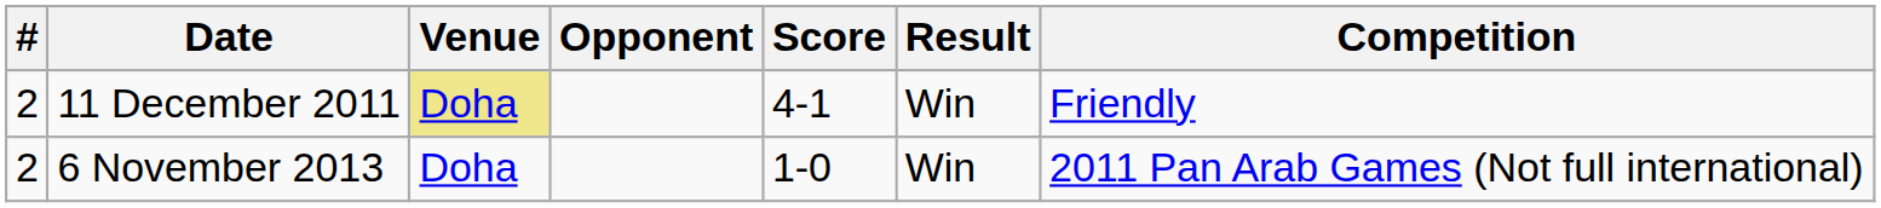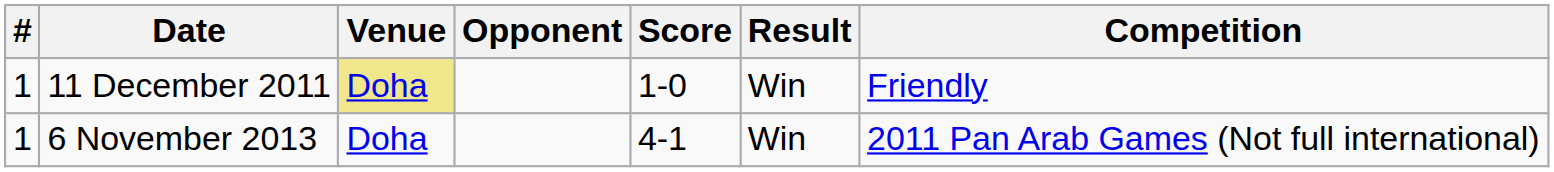 <table class="wikitable">
 <tr>
 <th>#</th>
 <th>Date</th>
 <th>Venue</th>
 <th>Opponent</th>
 <th>Score</th>
 <th>Result</th>
 <th>Competition</th>
 </tr>
 <tr>
-<td>2</td>
+<td>1</td>
 <td>11 December 2011</td>
 <td style="background: khaki;"><a href='#'>Doha</a></td>
 <td></td>
-<td>4-1</td>
+<td>1-0</td>
 <td>Win</td>
 <td><a href='#'>Friendly</a></td>
 </tr>
 <tr>
-<td>2</td>
+<td>1</td>
 <td>6 November 2013</td>
 <td><a href='#'>Doha</a></td>
 <td></td>
-<td>1-0</td>
+<td>4-1</td>
 <td>Win</td>
 <td><a href='#'>2011 Pan Arab Games</a> (Not full international)</td>
 </tr>
 </table>
